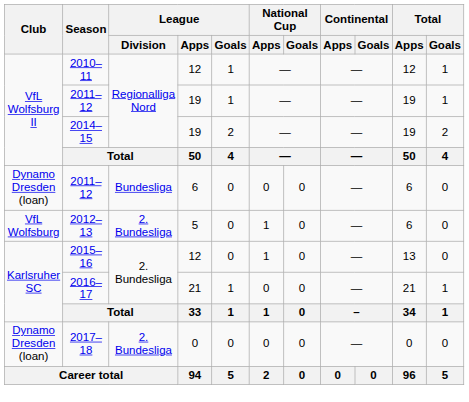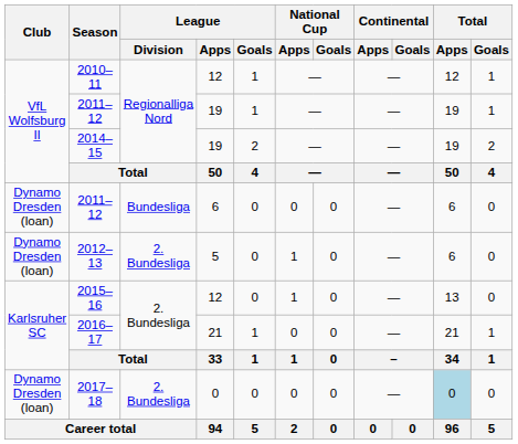 <table class="wikitable" style="text-align: center">
 <tr>
 <th rowspan="2">Club</th>
 <th rowspan="2">Season</th>
 <th colspan="3">League</th>
 <th colspan="2">National Cup</th>
 <th colspan="2">Continental</th>
 <th colspan="2">Total</th>
 </tr>
 <tr>
 <th>Division</th>
 <th>Apps</th>
 <th>Goals</th>
 <th>Apps</th>
 <th>Goals</th>
 <th>Apps</th>
 <th>Goals</th>
 <th>Apps</th>
 <th>Goals</th>
 </tr>
 <tr>
 <td rowspan="4"><a href='#'>VfL Wolfsburg II</a></td>
 <td><a href='#'>2010–11</a></td>
 <td rowspan="3"><a href='#'>Regionalliga Nord</a></td>
 <td>12</td>
 <td>1</td>
 <td colspan="2">—</td>
 <td colspan="2">—</td>
 <td>12</td>
 <td>1</td>
 </tr>
 <tr>
 <td><a href='#'>2011–12</a></td>
 <td>19</td>
 <td>1</td>
 <td colspan="2">—</td>
 <td colspan="2">—</td>
 <td>19</td>
 <td>1</td>
 </tr>
 <tr>
 <td><a href='#'>2014–15</a></td>
 <td>19</td>
 <td>2</td>
 <td colspan="2">—</td>
 <td colspan="2">—</td>
 <td>19</td>
 <td>2</td>
 </tr>
 <tr>
 <th colspan="2">Total</th>
 <th>50</th>
 <th>4</th>
 <th colspan="2">—</th>
 <th colspan="2">—</th>
 <th>50</th>
 <th>4</th>
 </tr>
 <tr>
 <td><a href='#'>Dynamo Dresden</a> (loan)</td>
 <td><a href='#'>2011–12</a></td>
 <td><a href='#'>Bundesliga</a></td>
 <td>6</td>
 <td>0</td>
 <td>0</td>
 <td>0</td>
 <td colspan="2">—</td>
 <td>6</td>
 <td>0</td>
 </tr>
 <tr>
-<td><a href='#'>VfL Wolfsburg</a></td>
+<td><a href='#'>Dynamo Dresden</a> (loan)</td>
 <td><a href='#'>2012–13</a></td>
 <td><a href='#'>2. Bundesliga</a></td>
 <td>5</td>
 <td>0</td>
 <td>1</td>
 <td>0</td>
 <td colspan="2">—</td>
 <td>6</td>
 <td>0</td>
 </tr>
 <tr>
 <td rowspan="3"><a href='#'>Karlsruher SC</a></td>
 <td><a href='#'>2015–16</a></td>
 <td rowspan="2">2. Bundesliga</td>
 <td>12</td>
 <td>0</td>
 <td>1</td>
 <td>0</td>
 <td colspan="2">—</td>
 <td>13</td>
 <td>0</td>
 </tr>
 <tr>
 <td><a href='#'>2016–17</a></td>
 <td>21</td>
 <td>1</td>
 <td>0</td>
 <td>0</td>
 <td colspan="2">—</td>
 <td>21</td>
 <td>1</td>
 </tr>
 <tr>
 <th colspan="2">Total</th>
 <th>33</th>
 <th>1</th>
 <th>1</th>
 <th>0</th>
 <th colspan="2">–</th>
 <th>34</th>
 <th>1</th>
 </tr>
 <tr>
 <td><a href='#'>Dynamo Dresden</a> (loan)</td>
 <td><a href='#'>2017–18</a></td>
 <td><a href='#'>2. Bundesliga</a></td>
 <td>0</td>
 <td>0</td>
 <td>0</td>
 <td>0</td>
 <td colspan="2">—</td>
-<td>0</td>
+<td style="background: lightblue;">0</td>
 <td>0</td>
 </tr>
 <tr>
 <th colspan="3">Career total</th>
 <th>94</th>
 <th>5</th>
 <th>2</th>
 <th>0</th>
 <th>0</th>
 <th>0</th>
 <th>96</th>
 <th>5</th>
 </tr>
 </table>
